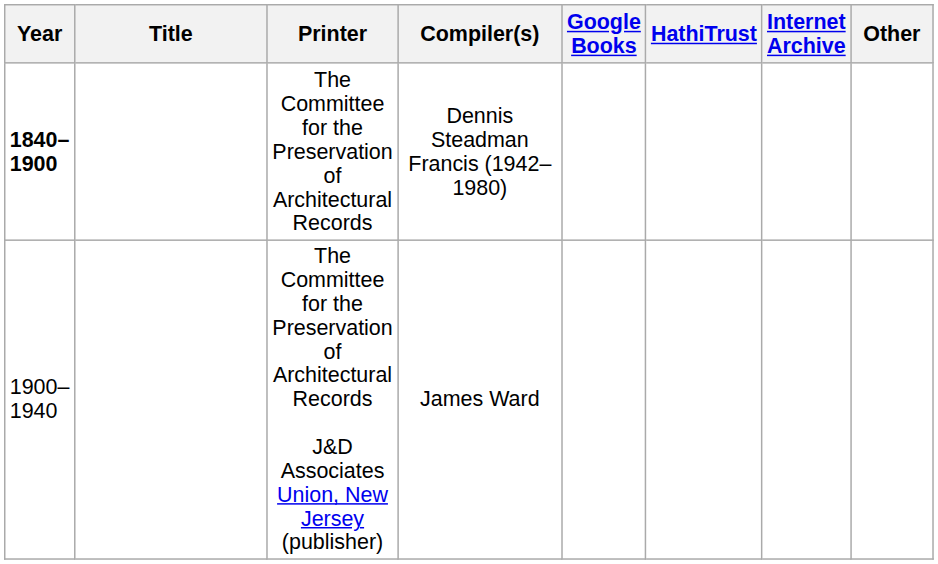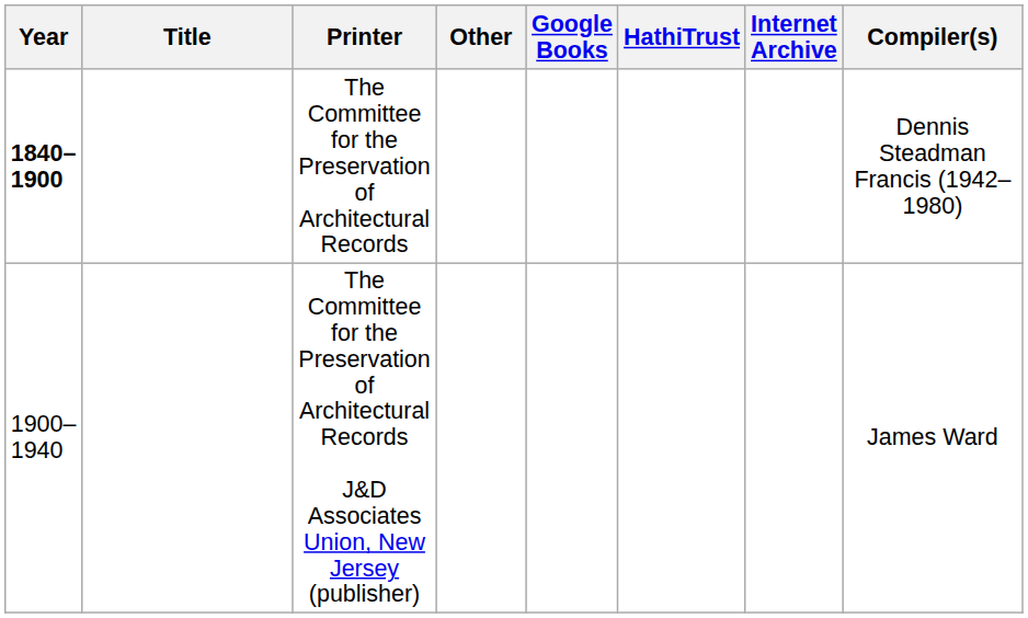 <table class="wikitable collapsible sortable" border="0" cellpadding="1" style="color:black; background-color: #FFFFFF; font-size: 90%; width:100%">
 <tr>
 <th>Year</th>
 <th>Title</th>
 <th>Printer</th>
-<th>Compiler(s)</th>
+<th>Other</th>
 <th><a href='#'>Google<br>Books</a></th>
 <th><a href='#'>HathiTrust</a></th>
 <th><a href='#'>Internet<br>Archive</a></th>
-<th>Other</th>
+<th>Compiler(s)</th>
 </tr>
 <tr>
 <td width="6%"><strong>1840–1900</strong></td>
 <td width="22%" data-sort-value="Architects 1900"></td>
 <td style="text-align:center" data-sort-value="Committee 1900">The Committee for the Preservation of Architectural Records</td>
-<td style="text-align:center" width="18%" data-sort-value="Ward 1900">Dennis Steadman Francis (1942–1980)</td>
 <td style="text-align:center" width="9%"></td>
 <td style="text-align:center" width="9%"></td>
 <td style="text-align:center" width="9%"></td>
 <td style="text-align:center" width="9%"></td>
+<td style="text-align:center" width="18%" data-sort-value="Ward 1900">Dennis Steadman Francis (1942–1980)</td>
 </tr>
 <tr>
 <td width="6%">1900–1940</td>
 <td width="22%" data-sort-value="Architects 1940"></td>
 <td style="text-align:center" data-sort-value="Committee 1940">The Committee for the Preservation of Architectural Records<br><br>J&D Associates<br><a href='#'>Union, New Jersey</a><br>(publisher)</td>
-<td style="text-align:center" width="18%" data-sort-value="Ward 1940">James Ward</td>
 <td style="text-align:center" width="9%"></td>
 <td style="text-align:center" width="9%"></td>
 <td style="text-align:center" width="9%"></td>
 <td style="text-align:center" width="9%"></td>
+<td style="text-align:center" width="18%" data-sort-value="Ward 1940">James Ward</td>
 </tr>
 </table>
